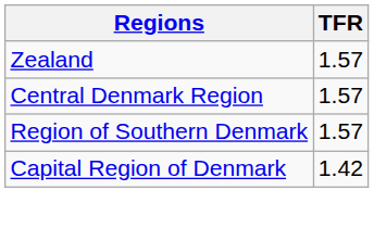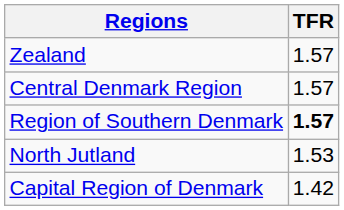 <table class="wikitable sortable">
 <tr>
 <th><a href='#'>Regions</a></th>
 <th>TFR</th>
 </tr>
 <tr>
 <td><a href='#'>Zealand</a></td>
 <td>1.57</td>
 </tr>
 <tr>
 <td><a href='#'>Central Denmark Region</a></td>
 <td>1.57</td>
 </tr>
 <tr>
 <td><a href='#'>Region of Southern Denmark</a></td>
-<td>1.57</td>
+<td><strong>1.57</strong></td>
+</tr>
+<tr>
+<td><a href='#'>North Jutland</a></td>
+<td>1.53</td>
 </tr>
 <tr>
 <td><a href='#'>Capital Region of Denmark</a></td>
 <td>1.42</td>
 </tr>
 </table>
